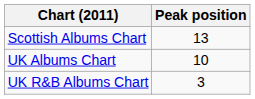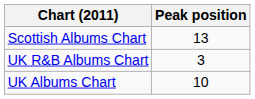 <table class="wikitable sortable">
 <tr>
 <th>Chart (2011)</th>
 <th>Peak position</th>
 </tr>
 <tr>
 <td><a href='#'>Scottish Albums Chart</a></td>
 <td style="text-align:center;">13</td>
 </tr>
 <tr>
+<td><a href='#'>UK R&B Albums Chart</a></td>
+<td style="text-align:center;">3</td>
+</tr>
+<tr>
 <td><a href='#'>UK Albums Chart</a></td>
 <td style="text-align:center;">10</td>
 </tr>
-<tr>
-<td><a href='#'>UK R&B Albums Chart</a></td>
-<td style="text-align:center;">3</td>
-</tr>
 </table>
